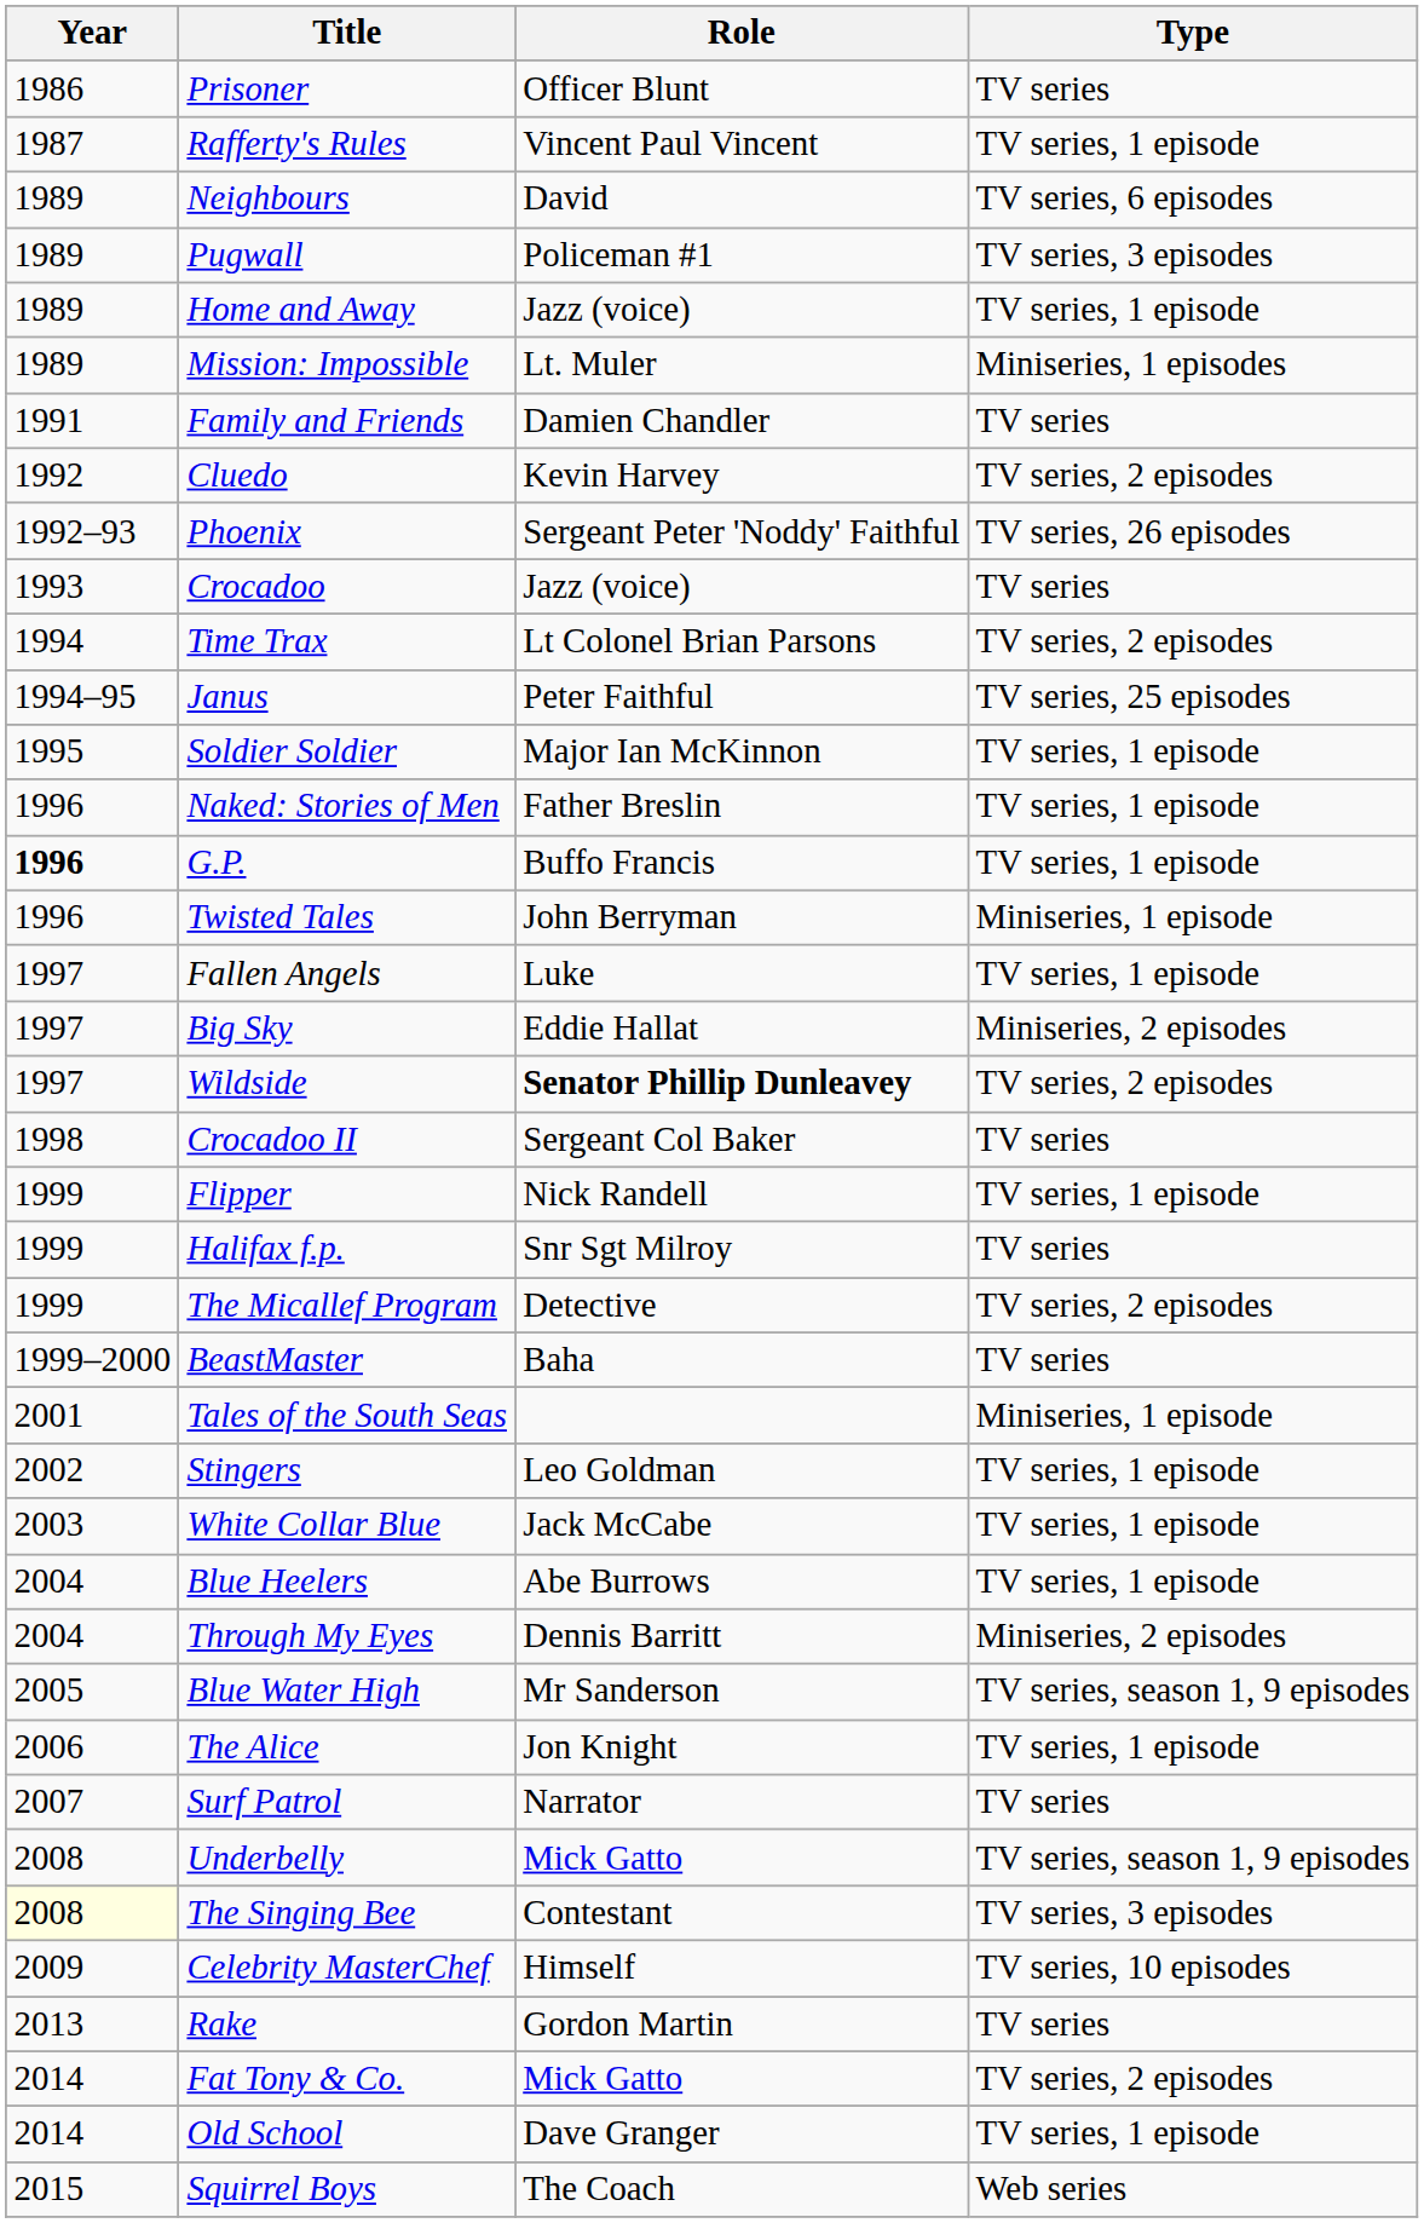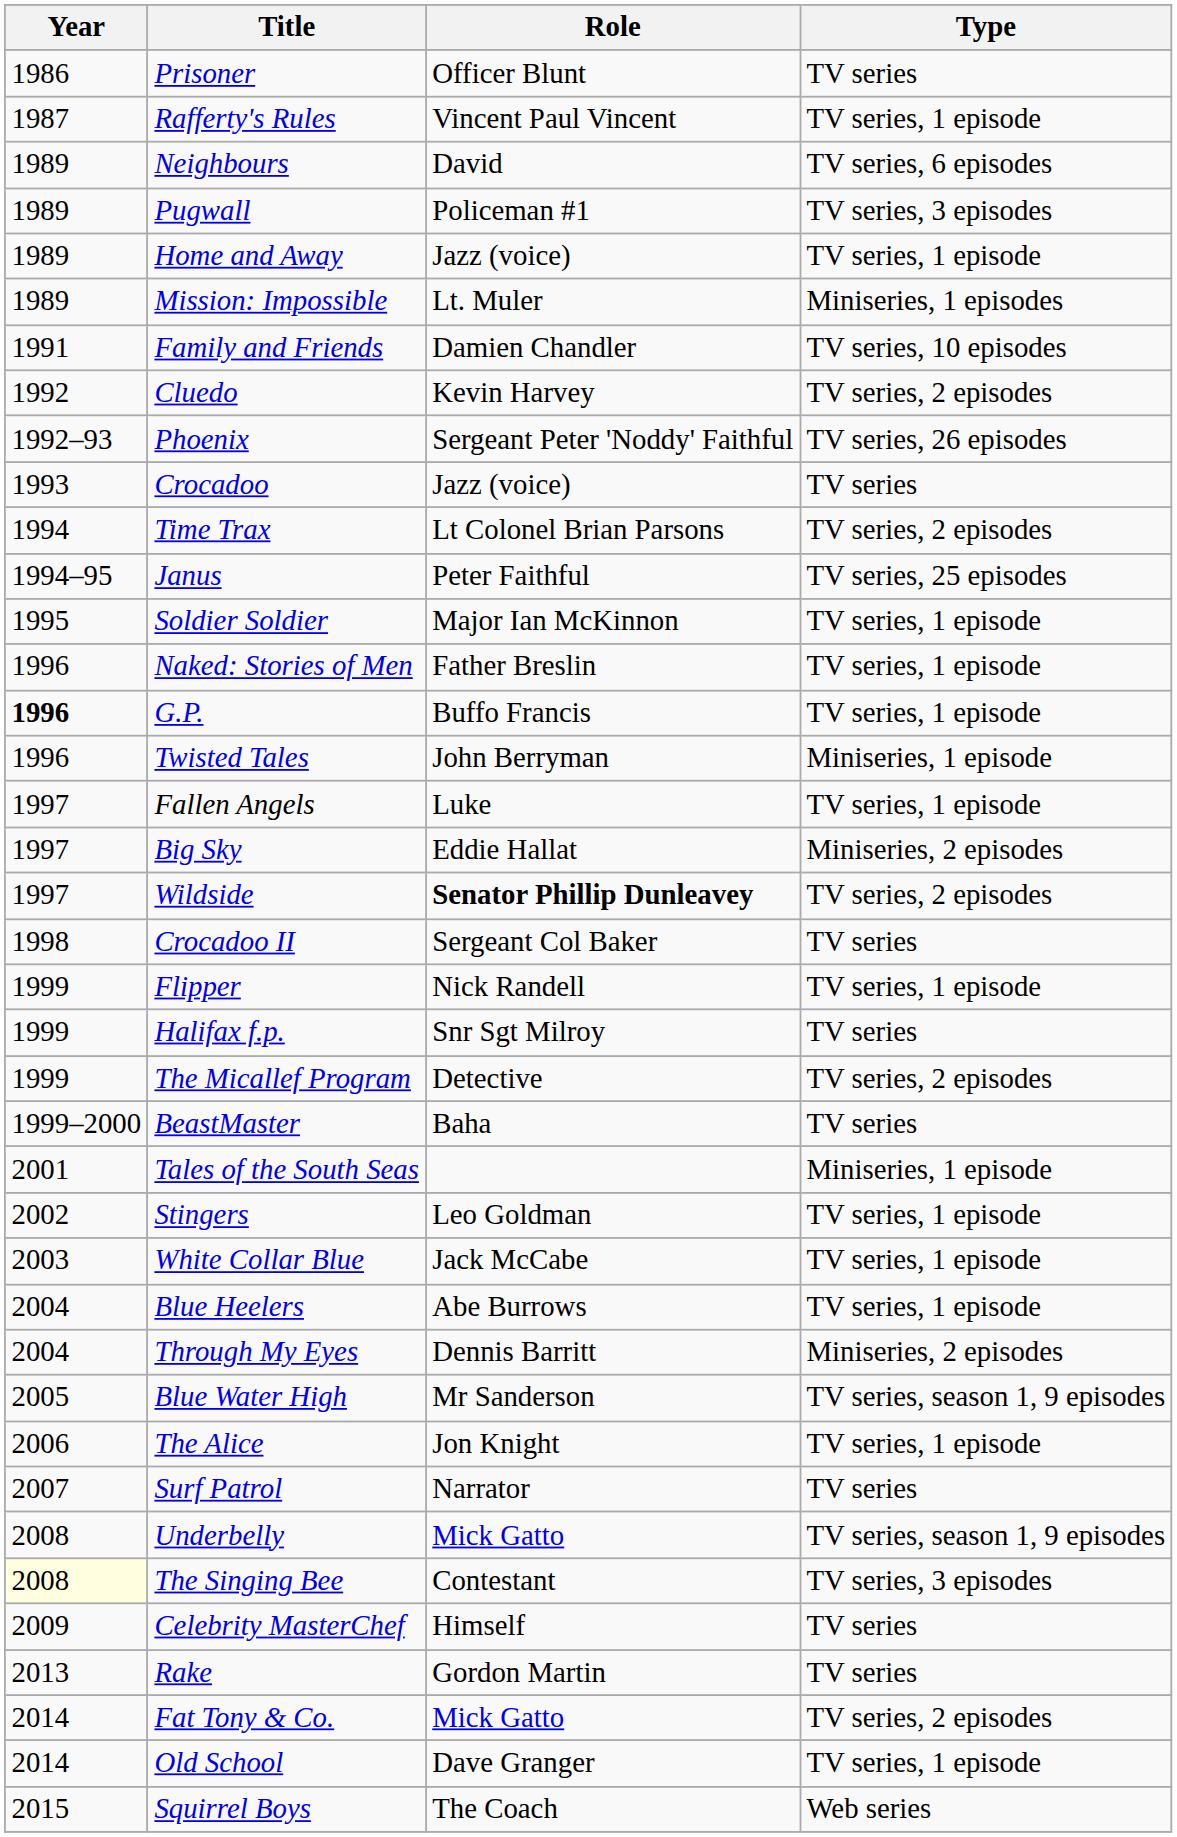 <table class=wikitable>
 <tr>
 <th>Year</th>
 <th>Title</th>
 <th>Role</th>
 <th>Type</th>
 </tr>
 <tr>
 <td>1986</td>
 <td><em><a href='#'>Prisoner</a></em></td>
 <td>Officer Blunt</td>
 <td>TV series</td>
 </tr>
 <tr>
 <td>1987</td>
 <td><em><a href='#'>Rafferty's Rules</a></em></td>
 <td>Vincent Paul Vincent</td>
 <td>TV series, 1 episode</td>
 </tr>
 <tr>
 <td>1989</td>
 <td><em><a href='#'>Neighbours</a></em></td>
 <td>David</td>
 <td>TV series, 6 episodes</td>
 </tr>
 <tr>
 <td>1989</td>
 <td><em><a href='#'>Pugwall</a></em></td>
 <td>Policeman #1</td>
 <td>TV series, 3 episodes</td>
 </tr>
 <tr>
 <td>1989</td>
 <td><em><a href='#'>Home and Away</a></em></td>
 <td>Jazz (voice)</td>
 <td>TV series, 1 episode</td>
 </tr>
 <tr>
 <td>1989</td>
 <td><em><a href='#'>Mission: Impossible</a></em></td>
 <td>Lt. Muler</td>
 <td>Miniseries, 1 episodes</td>
 </tr>
 <tr>
 <td>1991</td>
 <td><em><a href='#'>Family and Friends</a></em></td>
 <td>Damien Chandler</td>
-<td>TV series</td>
+<td>TV series, 10 episodes</td>
 </tr>
 <tr>
 <td>1992</td>
 <td><em><a href='#'>Cluedo</a></em></td>
 <td>Kevin Harvey</td>
 <td>TV series, 2 episodes</td>
 </tr>
 <tr>
 <td>1992–93</td>
 <td><em><a href='#'>Phoenix</a></em></td>
 <td>Sergeant Peter 'Noddy' Faithful</td>
 <td>TV series, 26 episodes</td>
 </tr>
 <tr>
 <td>1993</td>
 <td><em><a href='#'>Crocadoo</a></em></td>
 <td>Jazz (voice)</td>
 <td>TV series</td>
 </tr>
 <tr>
 <td>1994</td>
 <td><em><a href='#'>Time Trax</a></em></td>
 <td>Lt Colonel Brian Parsons</td>
 <td>TV series, 2 episodes</td>
 </tr>
 <tr>
 <td>1994–95</td>
 <td><em><a href='#'>Janus</a></em></td>
 <td>Peter Faithful</td>
 <td>TV series, 25 episodes</td>
 </tr>
 <tr>
 <td>1995</td>
 <td><em><a href='#'>Soldier Soldier</a></em></td>
 <td>Major Ian McKinnon</td>
 <td>TV series, 1 episode</td>
 </tr>
 <tr>
 <td>1996</td>
 <td><em><a href='#'>Naked: Stories of Men</a></em></td>
 <td>Father Breslin</td>
 <td>TV series, 1 episode</td>
 </tr>
 <tr>
 <td><strong>1996</strong></td>
 <td><em><a href='#'>G.P.</a></em></td>
 <td>Buffo Francis</td>
 <td>TV series, 1 episode</td>
 </tr>
 <tr>
 <td>1996</td>
 <td><em><a href='#'>Twisted Tales</a></em></td>
 <td>John Berryman</td>
 <td>Miniseries, 1 episode</td>
 </tr>
 <tr>
 <td>1997</td>
 <td><em>Fallen Angels</em></td>
 <td>Luke</td>
 <td>TV series, 1 episode</td>
 </tr>
 <tr>
 <td>1997</td>
 <td><em><a href='#'>Big Sky</a></em></td>
 <td>Eddie Hallat</td>
 <td>Miniseries, 2 episodes</td>
 </tr>
 <tr>
 <td>1997</td>
 <td><em><a href='#'>Wildside</a></em></td>
 <td><strong>Senator Phillip Dunleavey</strong></td>
 <td>TV series, 2 episodes</td>
 </tr>
 <tr>
 <td>1998</td>
 <td><em><a href='#'>Crocadoo II</a></em></td>
 <td>Sergeant Col Baker</td>
 <td>TV series</td>
 </tr>
 <tr>
 <td>1999</td>
 <td><em><a href='#'>Flipper</a></em></td>
 <td>Nick Randell</td>
 <td>TV series, 1 episode</td>
 </tr>
 <tr>
 <td>1999</td>
 <td><em><a href='#'>Halifax f.p.</a></em></td>
 <td>Snr Sgt Milroy</td>
 <td>TV series</td>
 </tr>
 <tr>
 <td>1999</td>
 <td><em><a href='#'>The Micallef Program</a></em></td>
 <td>Detective</td>
 <td>TV series, 2 episodes</td>
 </tr>
 <tr>
 <td>1999–2000</td>
 <td><em><a href='#'>BeastMaster</a></em></td>
 <td>Baha</td>
 <td>TV series</td>
 </tr>
 <tr>
 <td>2001</td>
 <td><em><a href='#'>Tales of the South Seas</a></em></td>
 <td></td>
 <td>Miniseries, 1 episode</td>
 </tr>
 <tr>
 <td>2002</td>
 <td><em><a href='#'>Stingers</a></em></td>
 <td>Leo Goldman</td>
 <td>TV series, 1 episode</td>
 </tr>
 <tr>
 <td>2003</td>
 <td><em><a href='#'>White Collar Blue</a></em></td>
 <td>Jack McCabe</td>
 <td>TV series, 1 episode</td>
 </tr>
 <tr>
 <td>2004</td>
 <td><em><a href='#'>Blue Heelers</a></em></td>
 <td>Abe Burrows</td>
 <td>TV series, 1 episode</td>
 </tr>
 <tr>
 <td>2004</td>
 <td><em><a href='#'>Through My Eyes</a></em></td>
 <td>Dennis Barritt</td>
 <td>Miniseries, 2 episodes</td>
 </tr>
 <tr>
 <td>2005</td>
 <td><em><a href='#'>Blue Water High</a></em></td>
 <td>Mr Sanderson</td>
 <td>TV series, season 1, 9 episodes</td>
 </tr>
 <tr>
 <td>2006</td>
 <td><em><a href='#'>The Alice</a></em></td>
 <td>Jon Knight</td>
 <td>TV series, 1 episode</td>
 </tr>
 <tr>
 <td>2007</td>
 <td><em><a href='#'>Surf Patrol</a></em></td>
 <td>Narrator</td>
 <td>TV series</td>
 </tr>
 <tr>
 <td>2008</td>
 <td><em><a href='#'>Underbelly</a></em></td>
 <td><a href='#'>Mick Gatto</a></td>
 <td>TV series, season 1, 9 episodes</td>
 </tr>
 <tr>
 <td style="background: lightyellow;">2008</td>
 <td><em><a href='#'>The Singing Bee</a></em></td>
 <td>Contestant</td>
 <td>TV series, 3 episodes</td>
 </tr>
 <tr>
 <td>2009</td>
 <td><em><a href='#'>Celebrity MasterChef</a></em></td>
 <td>Himself</td>
-<td>TV series, 10 episodes</td>
+<td>TV series</td>
 </tr>
 <tr>
 <td>2013</td>
 <td><em><a href='#'>Rake</a></em></td>
 <td>Gordon Martin</td>
 <td>TV series</td>
 </tr>
 <tr>
 <td>2014</td>
 <td><em><a href='#'>Fat Tony & Co.</a></em></td>
 <td><a href='#'>Mick Gatto</a></td>
 <td>TV series, 2 episodes</td>
 </tr>
 <tr>
 <td>2014</td>
 <td><em><a href='#'>Old School</a></em></td>
 <td>Dave Granger</td>
 <td>TV series, 1 episode</td>
 </tr>
 <tr>
 <td>2015</td>
 <td><em><a href='#'>Squirrel Boys</a></em></td>
 <td>The Coach</td>
 <td>Web series</td>
 </tr>
 </table>
